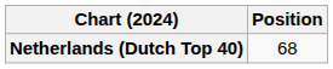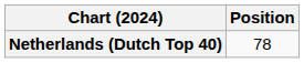 <table class="wikitable sortable plainrowheaders" style="text-align:center">
 <tr>
 <th scope="col">Chart (2024)</th>
 <th scope="col">Position</th>
 </tr>
 <tr>
 <th scope="row">Netherlands (Dutch Top 40)</th>
-<td>68</td>
+<td>78</td>
 </tr>
 </table>
